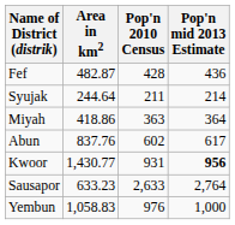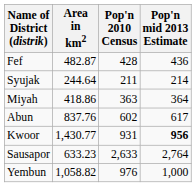 <table class="wikitable">
 <tr>
 <th>Name of <br>District<br>(<em>distrik</em>)</th>
 <th>Area <br>in <br>km<sup>2</sup></th>
 <th>Pop'n <br>2010<br>Census</th>
 <th>Pop'n <br>mid 2013<br>Estimate</th>
 </tr>
 <tr>
 <td>Fef</td>
 <td align="right">482.87</td>
 <td align="right">428</td>
 <td align="right">436</td>
 </tr>
 <tr>
 <td>Syujak</td>
 <td align="right">244.64</td>
 <td align="right">211</td>
 <td align="right">214</td>
 </tr>
 <tr>
 <td>Miyah</td>
 <td align="right">418.86</td>
 <td align="right">363</td>
 <td align="right">364</td>
 </tr>
 <tr>
 <td>Abun</td>
 <td align="right">837.76</td>
 <td align="right">602</td>
 <td align="right">617</td>
 </tr>
 <tr>
 <td>Kwoor</td>
 <td align="right">1,430.77</td>
 <td align="right">931</td>
 <td align="right"><strong>956</strong></td>
 </tr>
 <tr>
 <td>Sausapor</td>
 <td align="right">633.23</td>
 <td align="right">2,633</td>
 <td align="right">2,764</td>
 </tr>
 <tr>
 <td>Yembun</td>
-<td align="right">1,058.83</td>
+<td align="right">1,058.82</td>
 <td align="right">976</td>
 <td align="right">1,000</td>
 </tr>
 </table>
